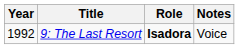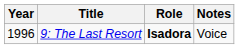 <table class="wikitable sortable">
 <tr>
 <th>Year</th>
 <th>Title</th>
 <th>Role</th>
 <th class="unsortable">Notes</th>
 </tr>
 <tr>
-<td>1992</td>
+<td>1996</td>
 <td><em><a href='#'>9: The Last Resort</a></em></td>
 <td><strong>Isadora</strong></td>
 <td>Voice</td>
 </tr>
 </table>
